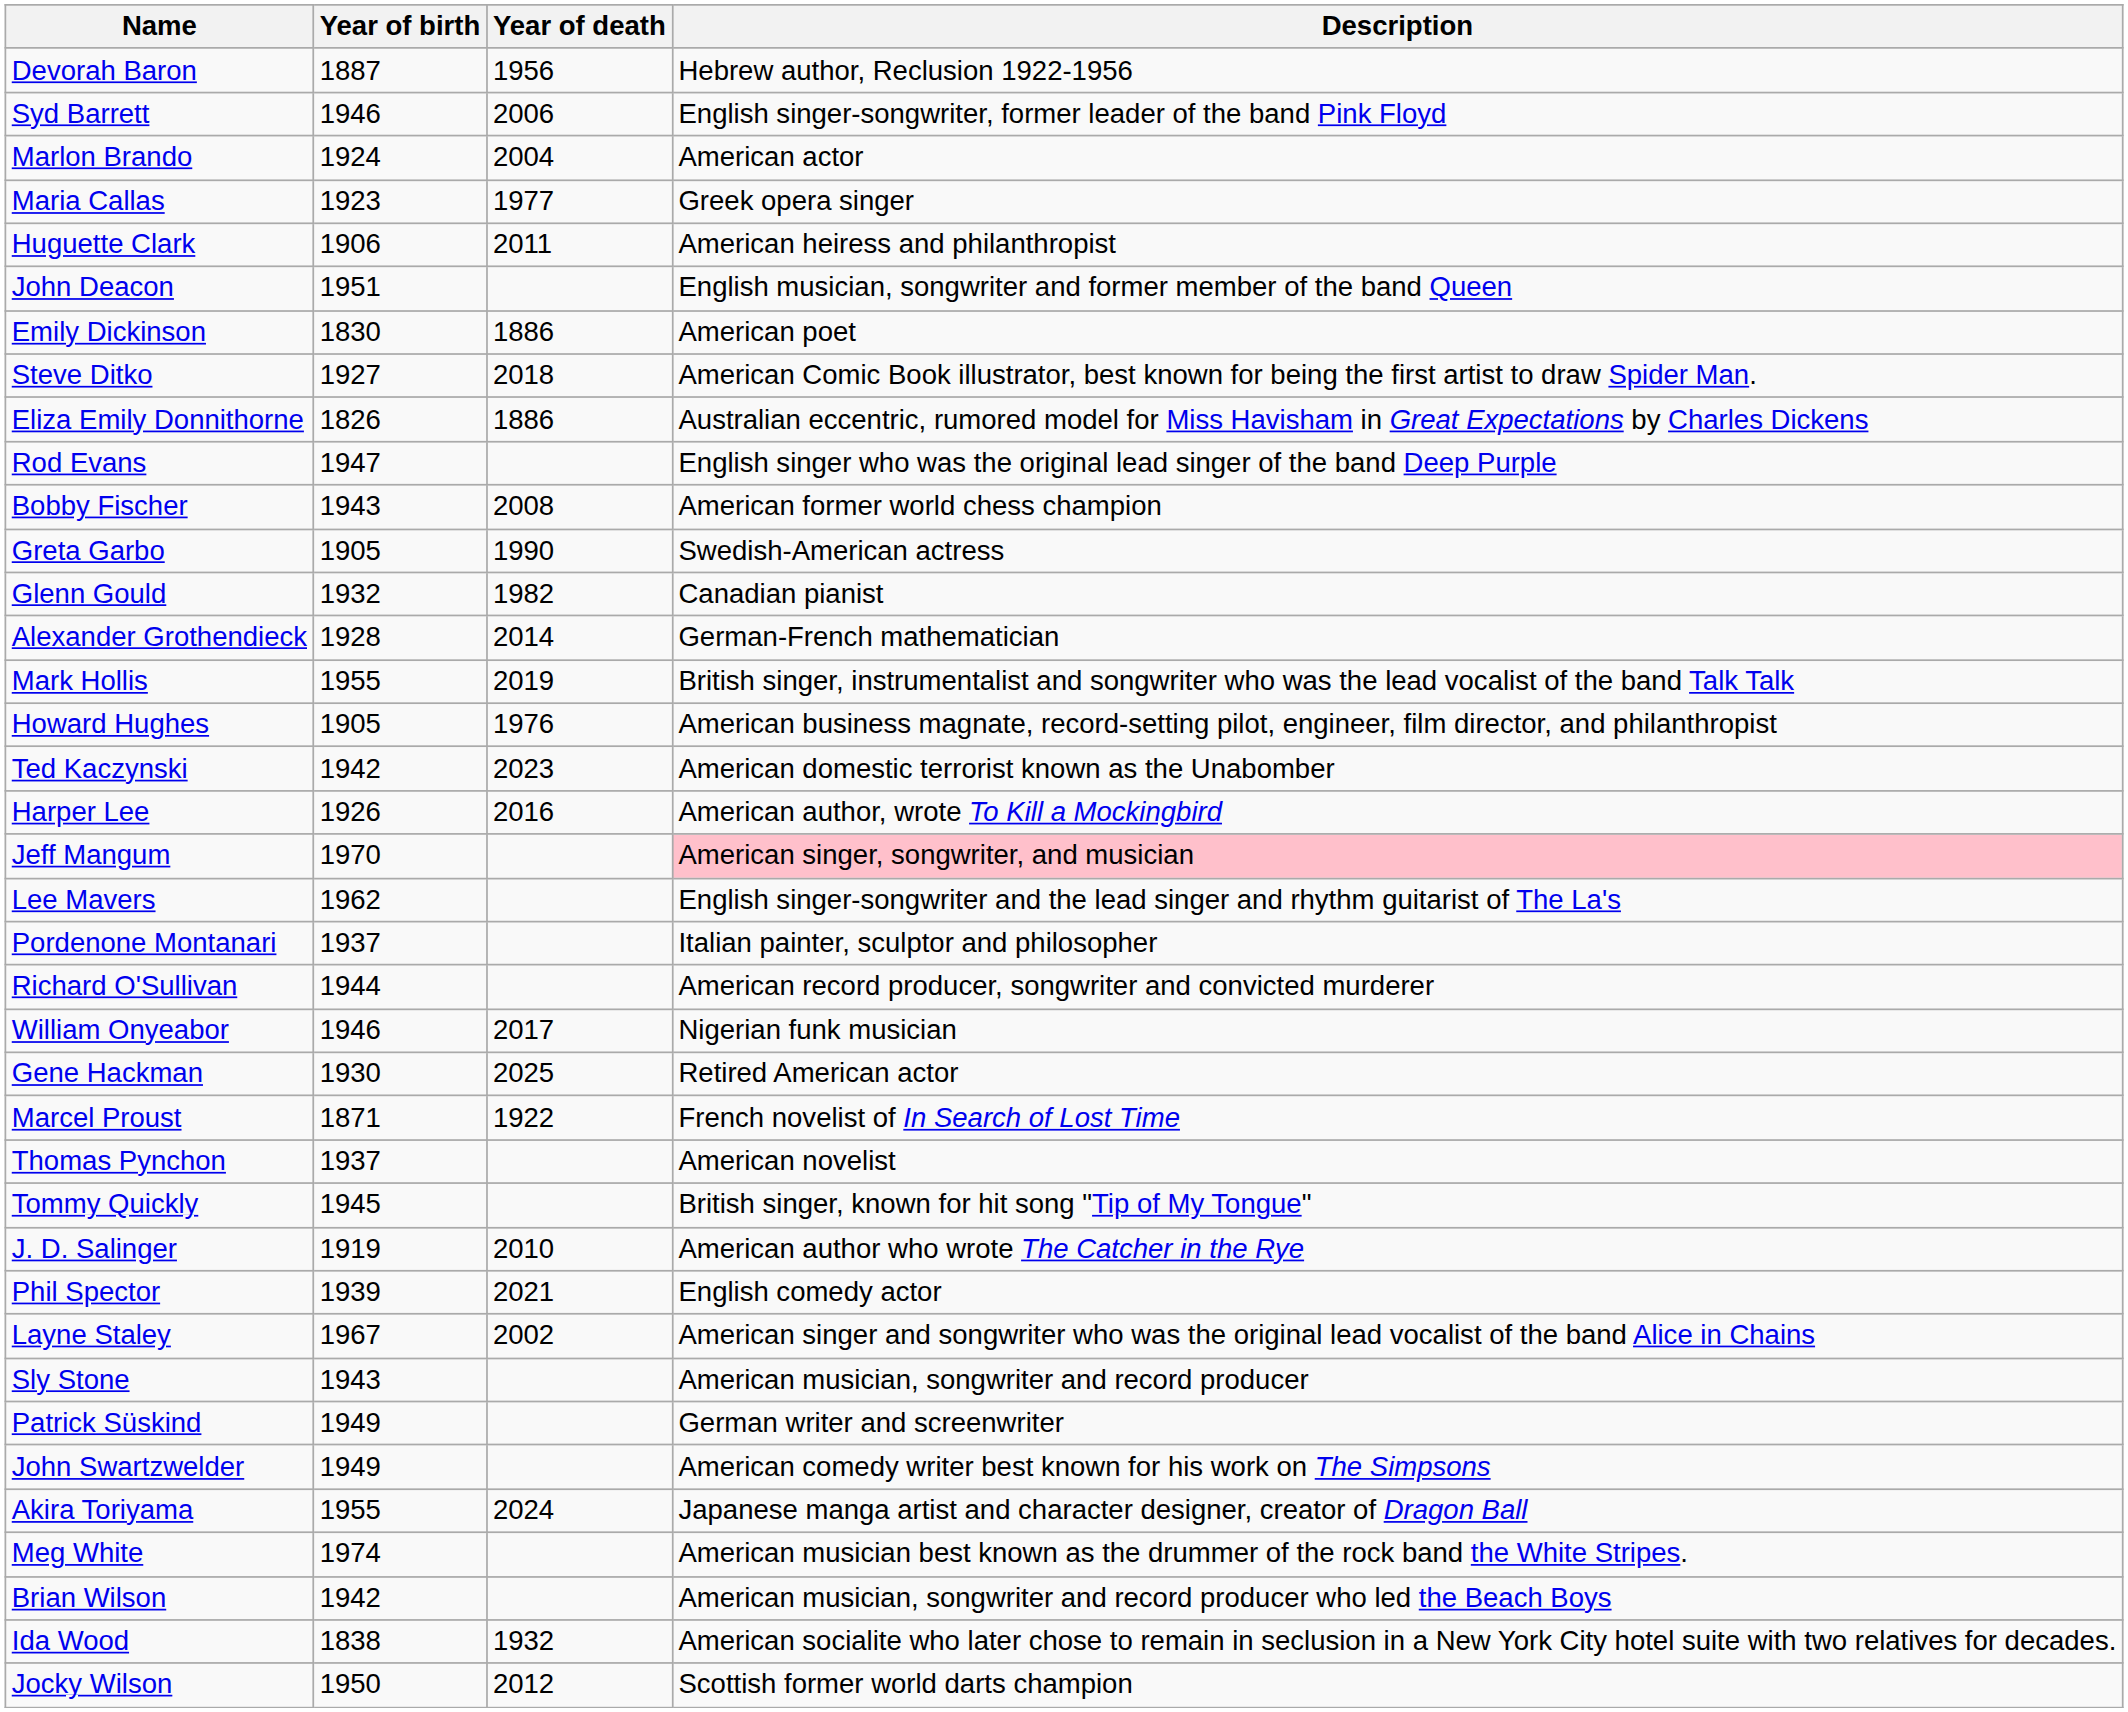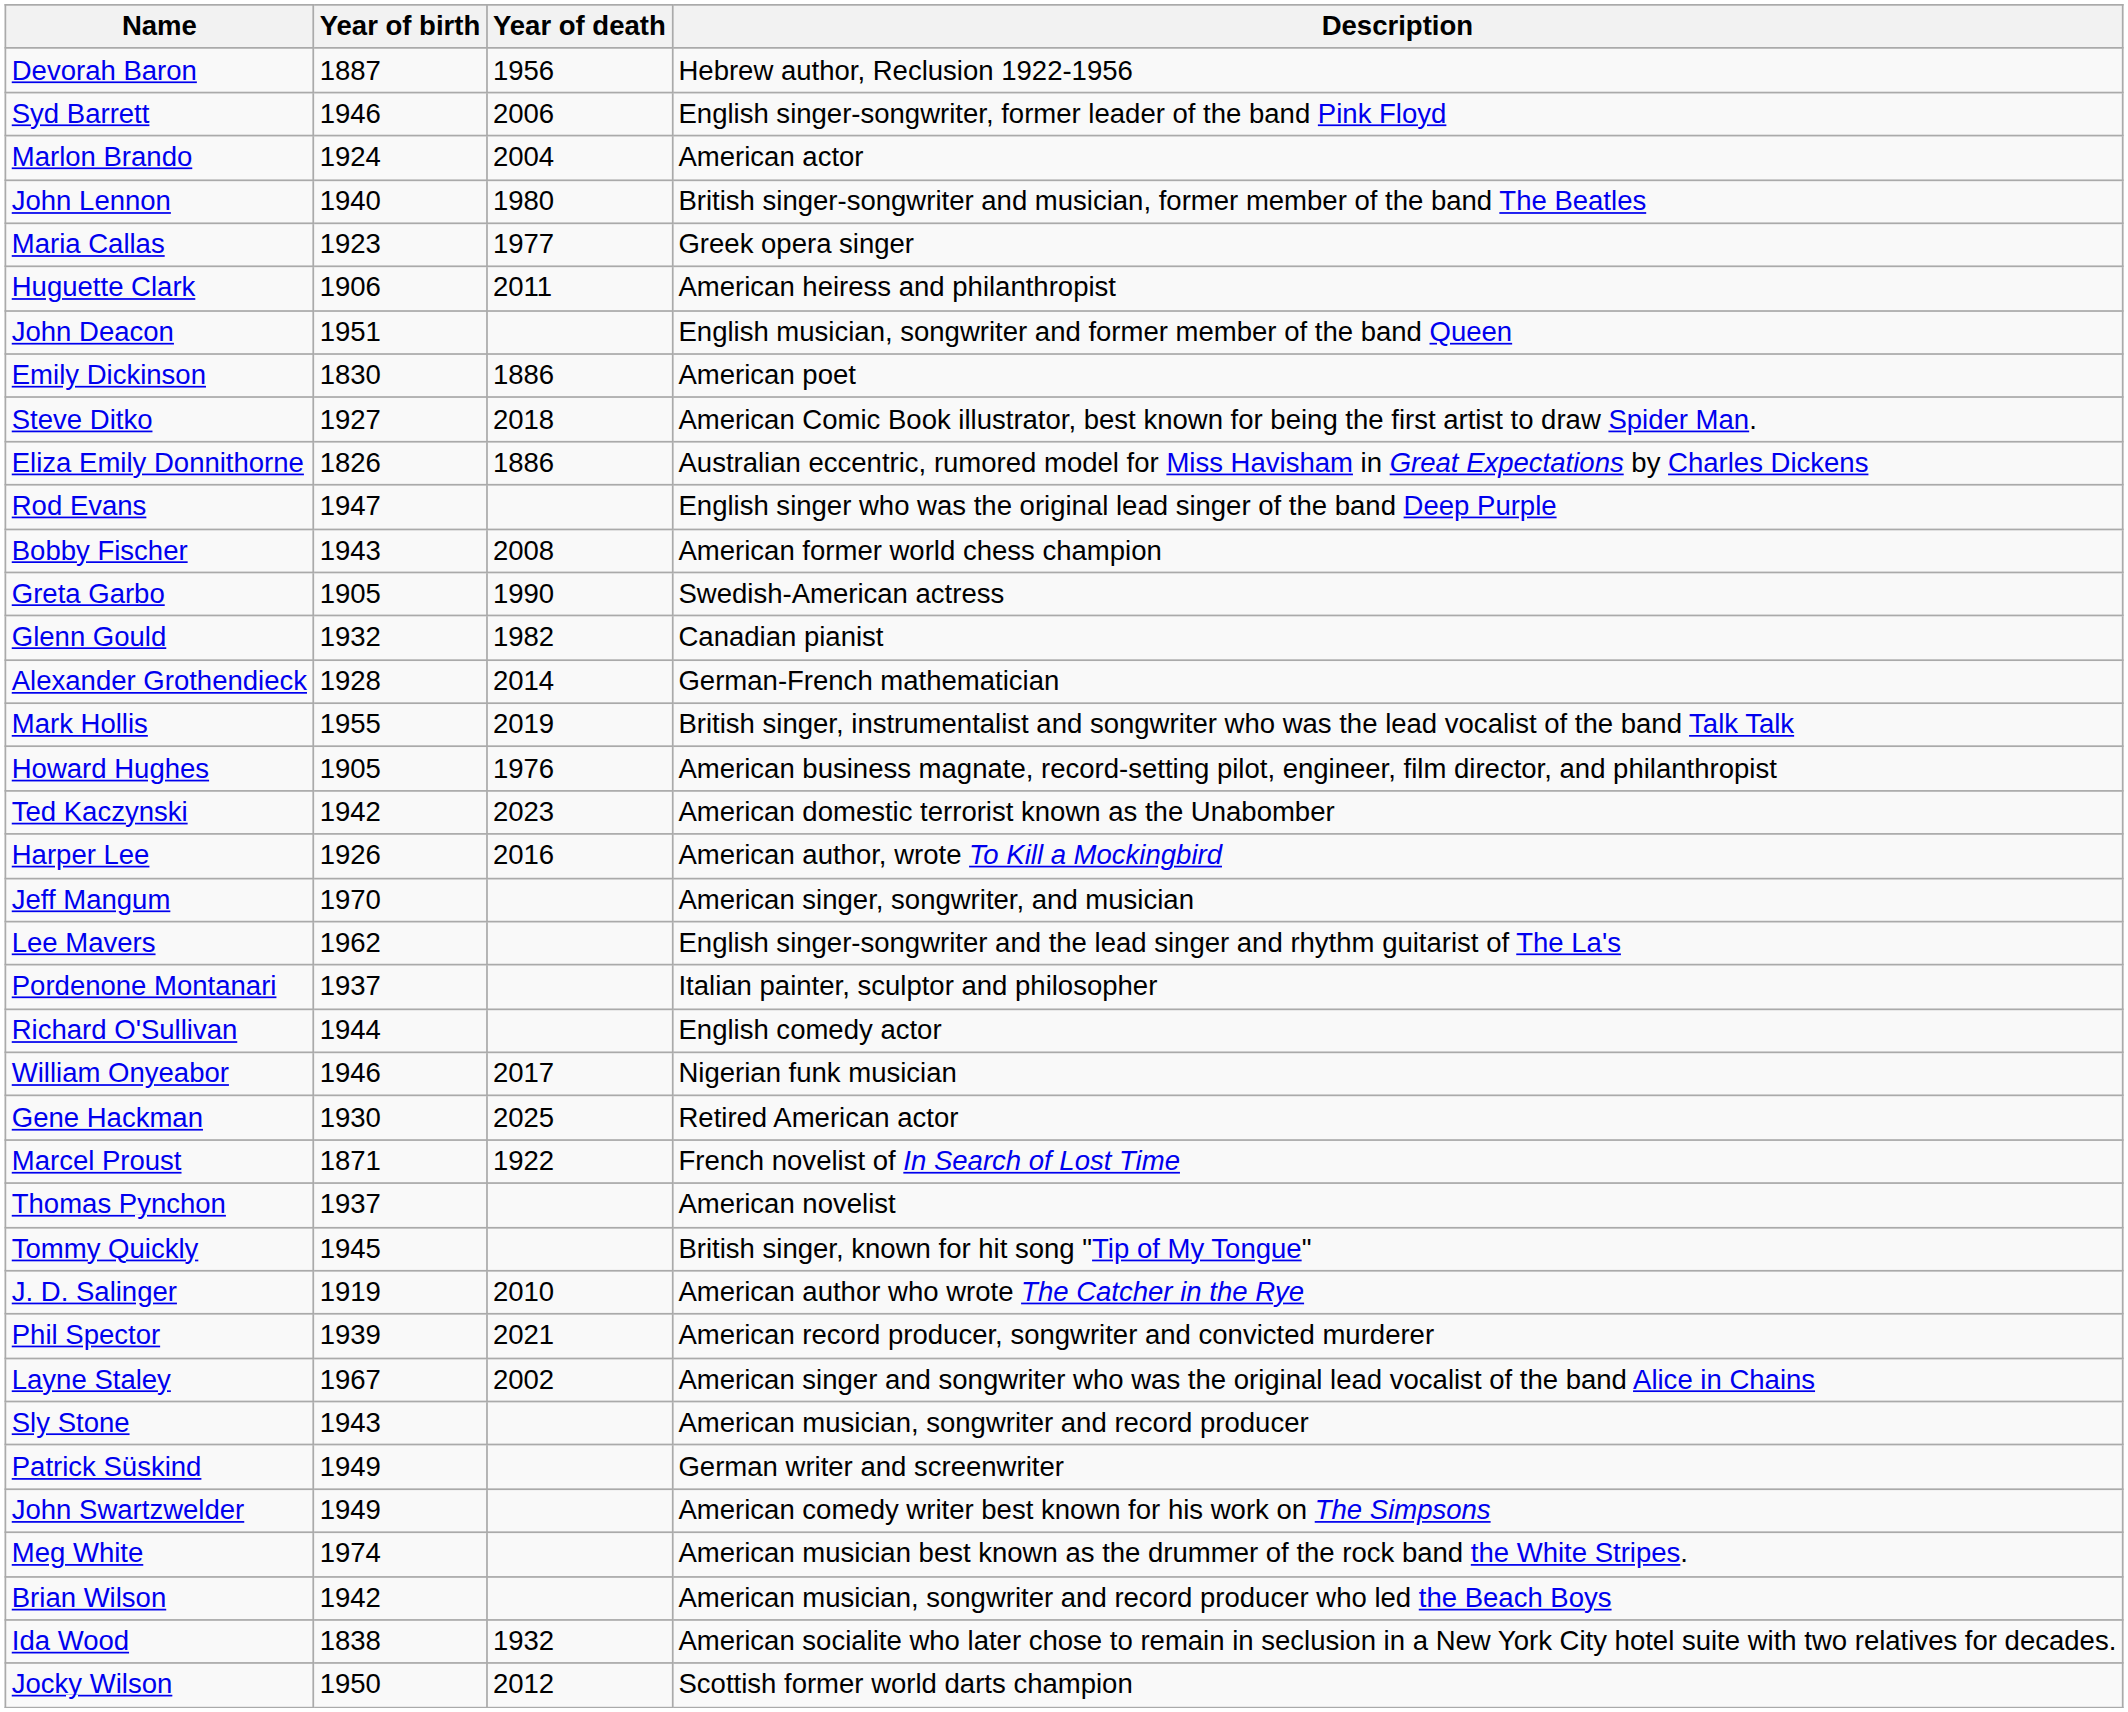 <table class="wikitable sortable" style="margin: 0 auto">
 <tr>
 <th style="text-align: ">Name</th>
 <th style="text-align: ">Year of birth</th>
 <th style="text-align: ">Year of death</th>
 <th style="text-align: ">Description</th>
 </tr>
 <tr>
 <td><a href='#'>Devorah Baron</a></td>
 <td>1887</td>
 <td>1956</td>
 <td>Hebrew author, Reclusion 1922-1956</td>
 </tr>
 <tr>
 <td><a href='#'>Syd Barrett</a></td>
 <td>1946</td>
 <td>2006</td>
 <td>English singer-songwriter, former leader of the band <a href='#'>Pink Floyd</a></td>
 </tr>
 <tr>
 <td><a href='#'>Marlon Brando</a></td>
 <td>1924</td>
 <td>2004</td>
 <td>American actor</td>
+</tr>
+<tr>
+<td><a href='#'>John Lennon</a></td>
+<td>1940</td>
+<td>1980</td>
+<td>British singer-songwriter and musician, former member of the band <a href='#'>The Beatles</a></td>
 </tr>
 <tr>
 <td><a href='#'>Maria Callas</a></td>
 <td>1923</td>
 <td>1977</td>
 <td>Greek opera singer</td>
 </tr>
 <tr>
 <td><a href='#'>Huguette Clark</a></td>
 <td>1906</td>
 <td>2011</td>
 <td>American heiress and philanthropist</td>
 </tr>
 <tr>
 <td><a href='#'>John Deacon</a></td>
 <td>1951</td>
 <td></td>
 <td>English musician, songwriter and former member of the band <a href='#'>Queen</a></td>
 </tr>
 <tr>
 <td><a href='#'>Emily Dickinson</a></td>
 <td>1830</td>
 <td>1886</td>
 <td>American poet</td>
 </tr>
 <tr>
 <td><a href='#'>Steve Ditko</a></td>
 <td>1927</td>
 <td>2018</td>
 <td>American Comic Book illustrator, best known for being the first artist to draw <a href='#'>Spider Man</a>.</td>
 </tr>
 <tr>
 <td><a href='#'>Eliza Emily Donnithorne</a></td>
 <td>1826</td>
 <td>1886</td>
 <td>Australian eccentric, rumored model for <a href='#'>Miss Havisham</a> in <em><a href='#'>Great Expectations</a></em> by <a href='#'>Charles Dickens</a></td>
 </tr>
 <tr>
 <td><a href='#'>Rod Evans</a></td>
 <td>1947</td>
 <td></td>
 <td>English singer who was the original lead singer of the band <a href='#'>Deep Purple</a></td>
 </tr>
 <tr>
 <td><a href='#'>Bobby Fischer</a></td>
 <td>1943</td>
 <td>2008</td>
 <td>American former world chess champion</td>
 </tr>
 <tr>
 <td><a href='#'>Greta Garbo</a></td>
 <td>1905</td>
 <td>1990</td>
 <td>Swedish-American actress</td>
 </tr>
 <tr>
 <td><a href='#'>Glenn Gould</a></td>
 <td>1932</td>
 <td>1982</td>
 <td>Canadian pianist</td>
 </tr>
 <tr>
 <td><a href='#'>Alexander Grothendieck</a></td>
 <td>1928</td>
 <td>2014</td>
 <td>German-French mathematician</td>
 </tr>
 <tr>
 <td><a href='#'>Mark Hollis</a></td>
 <td>1955</td>
 <td>2019</td>
 <td>British singer, instrumentalist and songwriter who was the lead vocalist of the band <a href='#'>Talk Talk</a></td>
 </tr>
 <tr>
 <td><a href='#'>Howard Hughes</a></td>
 <td>1905</td>
 <td>1976</td>
 <td>American business magnate, record-setting pilot, engineer, film director, and philanthropist</td>
 </tr>
 <tr>
 <td><a href='#'>Ted Kaczynski</a></td>
 <td>1942</td>
 <td>2023</td>
 <td>American domestic terrorist known as the Unabomber</td>
 </tr>
 <tr>
 <td><a href='#'>Harper Lee</a></td>
 <td>1926</td>
 <td>2016</td>
 <td>American author, wrote <em><a href='#'>To Kill a Mockingbird</a></em></td>
 </tr>
 <tr>
 <td><a href='#'>Jeff Mangum</a></td>
 <td>1970</td>
 <td></td>
-<td style="background: pink;">American singer, songwriter, and musician</td>
+<td>American singer, songwriter, and musician</td>
 </tr>
 <tr>
 <td><a href='#'>Lee Mavers</a></td>
 <td>1962</td>
 <td></td>
 <td>English singer-songwriter and the lead singer and rhythm guitarist of <a href='#'>The La's</a></td>
 </tr>
 <tr>
 <td><a href='#'>Pordenone Montanari</a></td>
 <td>1937</td>
 <td></td>
 <td>Italian painter, sculptor and philosopher</td>
 </tr>
 <tr>
 <td><a href='#'>Richard O'Sullivan</a></td>
 <td>1944</td>
 <td></td>
-<td>American record producer, songwriter and convicted murderer</td>
+<td>English comedy actor</td>
 </tr>
 <tr>
 <td><a href='#'>William Onyeabor</a></td>
 <td>1946</td>
 <td>2017</td>
 <td>Nigerian funk musician</td>
 </tr>
 <tr>
 <td><a href='#'>Gene Hackman</a></td>
 <td>1930</td>
 <td>2025</td>
 <td>Retired American actor</td>
 </tr>
 <tr>
 <td><a href='#'>Marcel Proust</a></td>
 <td>1871</td>
 <td>1922</td>
 <td>French novelist of <em><a href='#'>In Search of Lost Time</a></em></td>
 </tr>
 <tr>
 <td><a href='#'>Thomas Pynchon</a></td>
 <td>1937</td>
 <td></td>
 <td>American novelist</td>
 </tr>
 <tr>
 <td><a href='#'>Tommy Quickly</a></td>
 <td>1945</td>
 <td></td>
 <td>British singer, known for hit song "<a href='#'>Tip of My Tongue</a>"</td>
 </tr>
 <tr>
 <td><a href='#'>J. D. Salinger</a></td>
 <td>1919</td>
 <td>2010</td>
 <td>American author who wrote <em><a href='#'>The Catcher in the Rye</a></em></td>
 </tr>
 <tr>
 <td><a href='#'>Phil Spector</a></td>
 <td>1939</td>
 <td>2021</td>
-<td>English comedy actor</td>
+<td>American record producer, songwriter and convicted murderer</td>
 </tr>
 <tr>
 <td><a href='#'>Layne Staley</a></td>
 <td>1967</td>
 <td>2002</td>
 <td>American singer and songwriter who was the original lead vocalist of the band <a href='#'>Alice in Chains</a></td>
 </tr>
 <tr>
 <td><a href='#'>Sly Stone</a></td>
 <td>1943</td>
 <td></td>
 <td>American musician, songwriter and record producer</td>
 </tr>
 <tr>
 <td><a href='#'>Patrick Süskind</a></td>
 <td>1949</td>
 <td></td>
 <td>German writer and screenwriter</td>
 </tr>
 <tr>
 <td><a href='#'>John Swartzwelder</a></td>
 <td>1949</td>
 <td></td>
 <td>American comedy writer best known for his work on <em><a href='#'>The Simpsons</a></em></td>
 </tr>
 <tr>
-<td><a href='#'>Akira Toriyama</a></td>
-<td>1955</td>
-<td>2024</td>
-<td>Japanese manga artist and character designer, creator of <em><a href='#'>Dragon Ball</a></em></td>
-</tr>
-<tr>
 <td><a href='#'>Meg White</a></td>
 <td>1974</td>
 <td></td>
 <td>American musician best known as the drummer of the rock band <a href='#'>the White Stripes</a>.</td>
 </tr>
 <tr>
 <td><a href='#'>Brian Wilson</a></td>
 <td>1942</td>
 <td></td>
 <td>American musician, songwriter and record producer who led <a href='#'>the Beach Boys</a></td>
 </tr>
 <tr>
 <td><a href='#'>Ida Wood</a></td>
 <td>1838</td>
 <td>1932</td>
 <td>American socialite who later chose to remain in seclusion in a New York City hotel suite with two relatives for decades.</td>
 </tr>
 <tr>
 <td><a href='#'>Jocky Wilson</a></td>
 <td>1950</td>
 <td>2012</td>
 <td>Scottish former world darts champion</td>
 </tr>
 </table>
